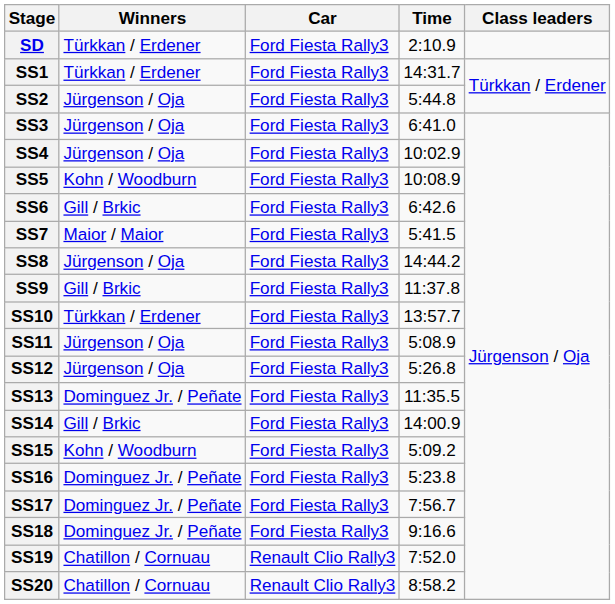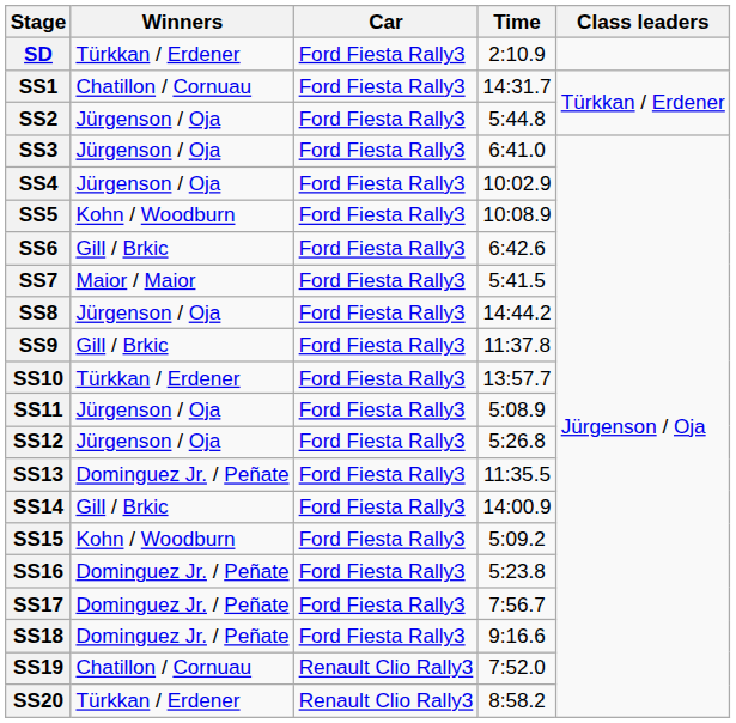 <table class="wikitable" style="font-size:85%">
 <tr>
 <th>Stage</th>
 <th>Winners</th>
 <th>Car</th>
 <th>Time</th>
 <th>Class leaders</th>
 </tr>
 <tr>
 <th><a href='#'>SD</a></th>
 <td><a href='#'>Türkkan</a> / <a href='#'>Erdener</a></td>
 <td><a href='#'>Ford Fiesta Rally3</a></td>
 <td align="center">2:10.9</td>
 <td></td>
 </tr>
 <tr>
 <th>SS1</th>
-<td><a href='#'>Türkkan</a> / <a href='#'>Erdener</a></td>
+<td><a href='#'>Chatillon</a> / <a href='#'>Cornuau</a></td>
 <td><a href='#'>Ford Fiesta Rally3</a></td>
 <td align="center">14:31.7</td>
 <td rowspan="2"><a href='#'>Türkkan</a> / <a href='#'>Erdener</a></td>
 </tr>
 <tr>
 <th>SS2</th>
 <td><a href='#'>Jürgenson</a> / <a href='#'>Oja</a></td>
 <td><a href='#'>Ford Fiesta Rally3</a></td>
 <td align="center">5:44.8</td>
 </tr>
 <tr>
 <th>SS3</th>
 <td><a href='#'>Jürgenson</a> / <a href='#'>Oja</a></td>
 <td><a href='#'>Ford Fiesta Rally3</a></td>
 <td align="center">6:41.0</td>
 <td rowspan="18"><a href='#'>Jürgenson</a> / <a href='#'>Oja</a></td>
 </tr>
 <tr>
 <th>SS4</th>
 <td><a href='#'>Jürgenson</a> / <a href='#'>Oja</a></td>
 <td><a href='#'>Ford Fiesta Rally3</a></td>
 <td align="center">10:02.9</td>
 </tr>
 <tr>
 <th>SS5</th>
 <td><a href='#'>Kohn</a> / <a href='#'>Woodburn</a></td>
 <td><a href='#'>Ford Fiesta Rally3</a></td>
 <td align="center">10:08.9</td>
 </tr>
 <tr>
 <th>SS6</th>
 <td><a href='#'>Gill</a> / <a href='#'>Brkic</a></td>
 <td><a href='#'>Ford Fiesta Rally3</a></td>
 <td align="center">6:42.6</td>
 </tr>
 <tr>
 <th>SS7</th>
 <td><a href='#'>Maior</a> / <a href='#'>Maior</a></td>
 <td><a href='#'>Ford Fiesta Rally3</a></td>
 <td align="center">5:41.5</td>
 </tr>
 <tr>
 <th>SS8</th>
 <td><a href='#'>Jürgenson</a> / <a href='#'>Oja</a></td>
 <td><a href='#'>Ford Fiesta Rally3</a></td>
 <td align="center">14:44.2</td>
 </tr>
 <tr>
 <th>SS9</th>
 <td><a href='#'>Gill</a> / <a href='#'>Brkic</a></td>
 <td><a href='#'>Ford Fiesta Rally3</a></td>
 <td align="center">11:37.8</td>
 </tr>
 <tr>
 <th>SS10</th>
 <td><a href='#'>Türkkan</a> / <a href='#'>Erdener</a></td>
 <td><a href='#'>Ford Fiesta Rally3</a></td>
 <td align="center">13:57.7</td>
 </tr>
 <tr>
 <th>SS11</th>
 <td><a href='#'>Jürgenson</a> / <a href='#'>Oja</a></td>
 <td><a href='#'>Ford Fiesta Rally3</a></td>
 <td align="center">5:08.9</td>
 </tr>
 <tr>
 <th>SS12</th>
 <td><a href='#'>Jürgenson</a> / <a href='#'>Oja</a></td>
 <td><a href='#'>Ford Fiesta Rally3</a></td>
 <td align="center">5:26.8</td>
 </tr>
 <tr>
 <th>SS13</th>
 <td><a href='#'>Dominguez Jr.</a> / <a href='#'>Peñate</a></td>
 <td><a href='#'>Ford Fiesta Rally3</a></td>
 <td align="center">11:35.5</td>
 </tr>
 <tr>
 <th>SS14</th>
 <td><a href='#'>Gill</a> / <a href='#'>Brkic</a></td>
 <td><a href='#'>Ford Fiesta Rally3</a></td>
 <td align="center">14:00.9</td>
 </tr>
 <tr>
 <th>SS15</th>
 <td><a href='#'>Kohn</a> / <a href='#'>Woodburn</a></td>
 <td><a href='#'>Ford Fiesta Rally3</a></td>
 <td align="center">5:09.2</td>
 </tr>
 <tr>
 <th>SS16</th>
 <td><a href='#'>Dominguez Jr.</a> / <a href='#'>Peñate</a></td>
 <td><a href='#'>Ford Fiesta Rally3</a></td>
 <td align="center">5:23.8</td>
 </tr>
 <tr>
 <th>SS17</th>
 <td><a href='#'>Dominguez Jr.</a> / <a href='#'>Peñate</a></td>
 <td><a href='#'>Ford Fiesta Rally3</a></td>
 <td align="center">7:56.7</td>
 </tr>
 <tr>
 <th>SS18</th>
 <td><a href='#'>Dominguez Jr.</a> / <a href='#'>Peñate</a></td>
 <td><a href='#'>Ford Fiesta Rally3</a></td>
 <td align="center">9:16.6</td>
 </tr>
 <tr>
 <th>SS19</th>
 <td><a href='#'>Chatillon</a> / <a href='#'>Cornuau</a></td>
 <td><a href='#'>Renault Clio Rally3</a></td>
 <td align="center">7:52.0</td>
 </tr>
 <tr>
 <th>SS20</th>
-<td><a href='#'>Chatillon</a> / <a href='#'>Cornuau</a></td>
+<td><a href='#'>Türkkan</a> / <a href='#'>Erdener</a></td>
 <td><a href='#'>Renault Clio Rally3</a></td>
 <td align="center">8:58.2</td>
 </tr>
 </table>
